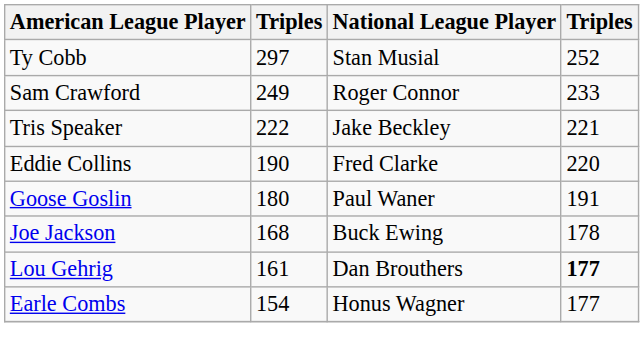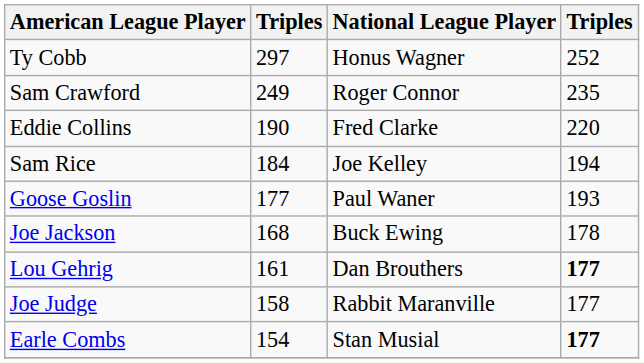 <table class="wikitable sortable">
 <tr>
 <th>American League Player</th>
 <th>Triples</th>
 <th>National League Player</th>
 <th>Triples</th>
 </tr>
 <tr>
 <td>Ty Cobb</td>
 <td>297</td>
-<td>Stan Musial</td>
+<td>Honus Wagner</td>
 <td>252</td>
 </tr>
 <tr>
 <td>Sam Crawford</td>
 <td>249</td>
 <td>Roger Connor</td>
-<td>233</td>
-</tr>
-<tr>
-<td>Tris Speaker</td>
-<td>222</td>
-<td>Jake Beckley</td>
-<td>221</td>
+<td>235</td>
 </tr>
 <tr>
 <td>Eddie Collins</td>
 <td>190</td>
 <td>Fred Clarke</td>
 <td>220</td>
 </tr>
 <tr>
+<td>Sam Rice</td>
+<td>184</td>
+<td>Joe Kelley</td>
+<td>194</td>
+</tr>
+<tr>
 <td><a href='#'>Goose Goslin</a></td>
-<td>180</td>
+<td>177</td>
 <td>Paul Waner</td>
-<td>191</td>
+<td>193</td>
 </tr>
 <tr>
 <td><a href='#'>Joe Jackson</a></td>
 <td>168</td>
 <td>Buck Ewing</td>
 <td>178</td>
 </tr>
 <tr>
 <td><a href='#'>Lou Gehrig</a></td>
 <td>161</td>
 <td>Dan Brouthers</td>
 <td><strong>177</strong></td>
 </tr>
 <tr>
+<td><a href='#'>Joe Judge</a></td>
+<td>158</td>
+<td>Rabbit Maranville</td>
+<td>177</td>
+</tr>
+<tr>
 <td><a href='#'>Earle Combs</a></td>
 <td>154</td>
-<td>Honus Wagner</td>
-<td>177</td>
+<td>Stan Musial</td>
+<td><strong>177</strong></td>
 </tr>
 <tr>
 </tr>
 </table>
